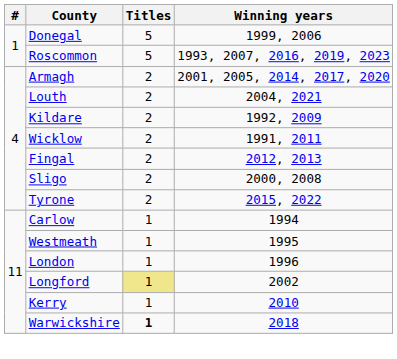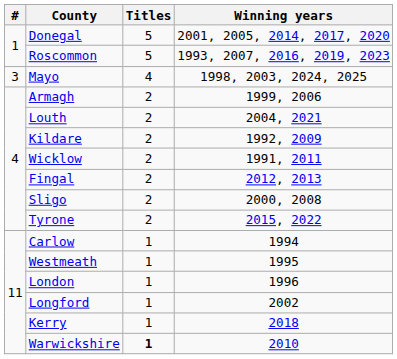 <table class="wikitable sortable" style="text-align:center">
 <tr>
 <th>#</th>
 <th scope="col">County</th>
 <th>Titles</th>
 <th scope="col">Winning years</th>
 </tr>
 <tr>
 <td rowspan="2">1</td>
 <td style="text-align:left"> <a href='#'>Donegal</a></td>
 <td>5</td>
-<td>1999, 2006</td>
+<td>2001, 2005, <a href='#'>2014</a>, <a href='#'>2017</a>, <a href='#'>2020</a></td>
 </tr>
 <tr>
 <td style="text-align:left"> <a href='#'>Roscommon</a></td>
 <td>5</td>
 <td>1993, 2007, <a href='#'>2016</a>, <a href='#'>2019</a>, <a href='#'>2023</a></td>
 </tr>
 <tr>
+<td>3</td>
+<td style="text-align:left"> <a href='#'>Mayo</a></td>
+<td>4</td>
+<td>1998, 2003, 2024, 2025</td>
+</tr>
+<tr>
 <td rowspan="7">4</td>
 <td style="text-align:left"> <a href='#'>Armagh</a></td>
 <td>2</td>
-<td>2001, 2005, <a href='#'>2014</a>, <a href='#'>2017</a>, <a href='#'>2020</a></td>
+<td>1999, 2006</td>
 </tr>
 <tr>
 <td style="text-align:left"> <a href='#'>Louth</a></td>
 <td>2</td>
 <td>2004, <a href='#'>2021</a></td>
 </tr>
 <tr>
 <td style="text-align:left"> <a href='#'>Kildare</a></td>
 <td>2</td>
 <td>1992, <a href='#'>2009</a></td>
 </tr>
 <tr>
 <td style="text-align:left"> <a href='#'>Wicklow</a></td>
 <td>2</td>
 <td>1991, <a href='#'>2011</a></td>
 </tr>
 <tr>
 <td style="text-align:left"> <a href='#'>Fingal</a></td>
 <td>2</td>
 <td><a href='#'>2012</a>, <a href='#'>2013</a></td>
 </tr>
 <tr>
 <td style="text-align:left"> <a href='#'>Sligo</a></td>
 <td>2</td>
 <td>2000, 2008</td>
 </tr>
 <tr>
 <td style="text-align:left"> <a href='#'>Tyrone</a></td>
 <td>2</td>
 <td><a href='#'>2015</a>, <a href='#'>2022</a></td>
 </tr>
 <tr>
 <td rowspan="6">11</td>
 <td style="text-align:left"> <a href='#'>Carlow</a></td>
 <td>1</td>
 <td>1994</td>
 </tr>
 <tr>
 <td style="text-align:left"> <a href='#'>Westmeath</a></td>
 <td>1</td>
 <td>1995</td>
 </tr>
 <tr>
 <td style="text-align:left"> <a href='#'>London</a></td>
 <td>1</td>
 <td>1996</td>
 </tr>
 <tr>
 <td style="text-align:left"> <a href='#'>Longford</a></td>
-<td style="background: khaki;">1</td>
+<td>1</td>
 <td>2002</td>
 </tr>
 <tr>
 <td style="text-align:left"> <a href='#'>Kerry</a></td>
 <td>1</td>
-<td><a href='#'>2010</a></td>
+<td><a href='#'>2018</a></td>
 </tr>
 <tr>
 <td style="text-align:left"> <a href='#'>Warwickshire</a></td>
 <td><strong>1</strong></td>
-<td><a href='#'>2018</a></td>
+<td><a href='#'>2010</a></td>
 </tr>
 </table>
